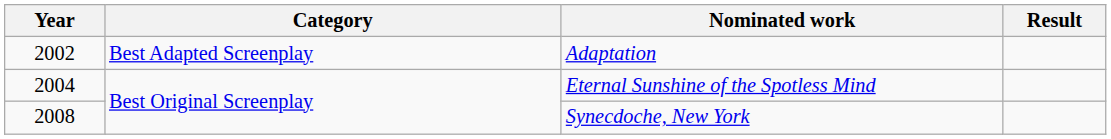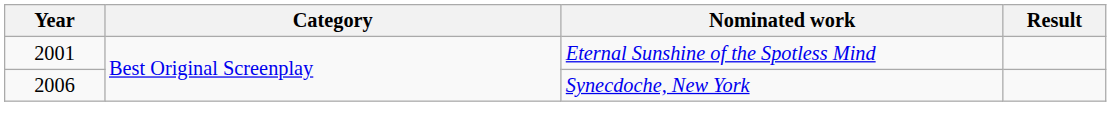 <table class=wikitable>
 <tr>
 <th scope="col" style="width:5em;">Year</th>
 <th scope="col" style="width:26em;">Category</th>
 <th scope="col" style="width:25em;">Nominated work</th>
 <th scope="col" style="width:5em;">Result</th>
 </tr>
 <tr>
-<td style="text-align:center;">2002</td>
-<td><a href='#'>Best Adapted Screenplay</a></td>
-<td><em><a href='#'>Adaptation</a></em></td>
-<td></td>
-</tr>
-<tr>
-<td style="text-align:center;">2004</td>
+<td style="text-align:center;">2001</td>
 <td rowspan=2><a href='#'>Best Original Screenplay</a></td>
 <td><em><a href='#'>Eternal Sunshine of the Spotless Mind</a></em></td>
 <td></td>
 </tr>
 <tr>
-<td style="text-align:center;">2008</td>
+<td style="text-align:center;">2006</td>
 <td><em><a href='#'>Synecdoche, New York</a></em></td>
 <td></td>
 </tr>
 </table>
